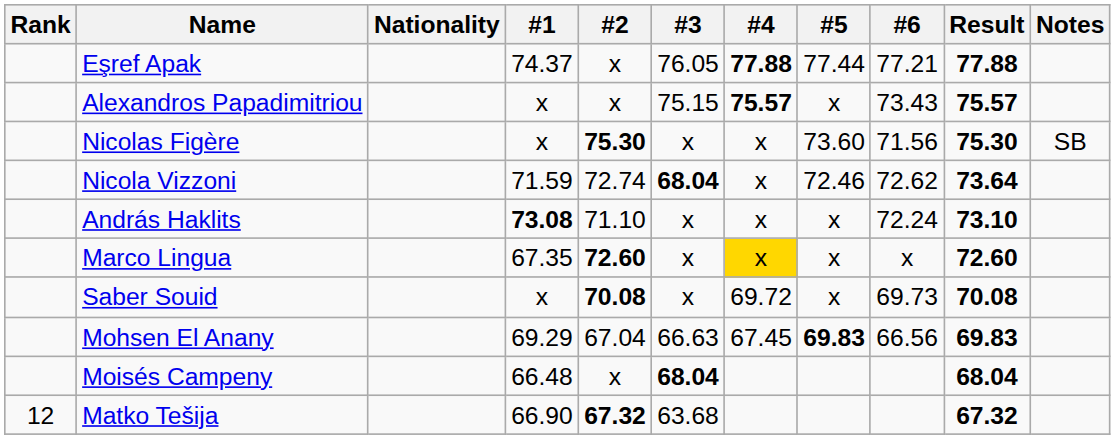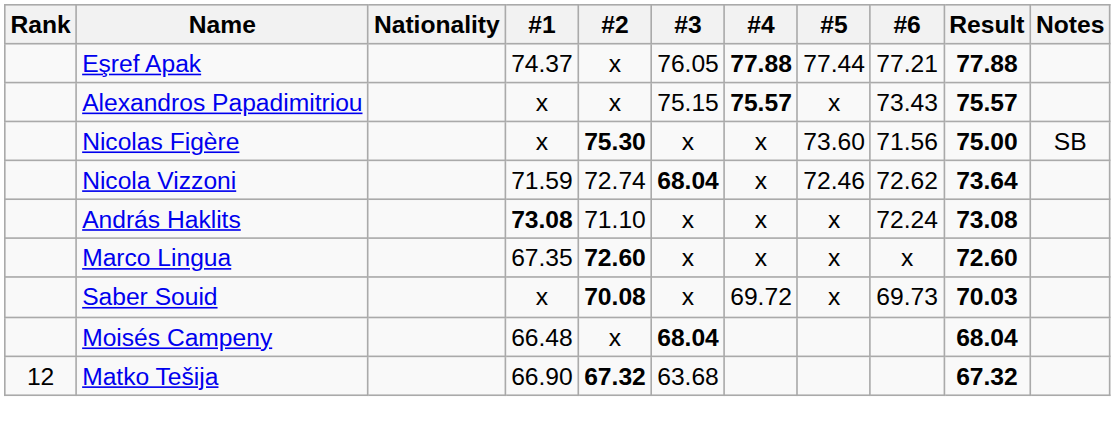 <table class="wikitable sortable" style="text-align:center;font-size:95%">
 <tr>
 <th>Rank</th>
 <th>Name</th>
 <th>Nationality</th>
 <th>#1</th>
 <th>#2</th>
 <th>#3</th>
 <th>#4</th>
 <th>#5</th>
 <th>#6</th>
 <th>Result</th>
 <th>Notes</th>
 </tr>
 <tr>
 <td></td>
 <td align=left><a href='#'>Eşref Apak</a></td>
 <td align=left></td>
 <td>74.37</td>
 <td>x</td>
 <td>76.05</td>
 <td><strong>77.88</strong></td>
 <td>77.44</td>
 <td>77.21</td>
 <td><strong>77.88</strong></td>
 <td></td>
 </tr>
 <tr>
 <td></td>
 <td align=left><a href='#'>Alexandros Papadimitriou</a></td>
 <td align=left></td>
 <td>x</td>
 <td>x</td>
 <td>75.15</td>
 <td><strong>75.57</strong></td>
 <td>x</td>
 <td>73.43</td>
 <td><strong>75.57</strong></td>
 <td></td>
 </tr>
 <tr>
 <td></td>
 <td align=left><a href='#'>Nicolas Figère</a></td>
 <td align=left></td>
 <td>x</td>
 <td><strong>75.30</strong></td>
 <td>x</td>
 <td>x</td>
 <td>73.60</td>
 <td>71.56</td>
-<td><strong>75.30</strong></td>
+<td><strong>75.00</strong></td>
 <td>SB</td>
 </tr>
 <tr>
 <td></td>
 <td align=left><a href='#'>Nicola Vizzoni</a></td>
 <td align=left></td>
 <td>71.59</td>
 <td>72.74</td>
 <td><strong>68.04</strong></td>
 <td>x</td>
 <td>72.46</td>
 <td>72.62</td>
 <td><strong>73.64</strong></td>
 <td></td>
 </tr>
 <tr>
 <td></td>
 <td align=left><a href='#'>András Haklits</a></td>
 <td align=left></td>
 <td><strong>73.08</strong></td>
 <td>71.10</td>
 <td>x</td>
 <td>x</td>
 <td>x</td>
 <td>72.24</td>
-<td><strong>73.10</strong></td>
+<td><strong>73.08</strong></td>
 <td></td>
 </tr>
 <tr>
 <td></td>
 <td align=left><a href='#'>Marco Lingua</a></td>
 <td align=left></td>
 <td>67.35</td>
 <td><strong>72.60</strong></td>
 <td>x</td>
-<td style="background: gold;">x</td>
+<td>x</td>
 <td>x</td>
 <td>x</td>
 <td><strong>72.60</strong></td>
 <td></td>
 </tr>
 <tr>
 <td></td>
 <td align=left><a href='#'>Saber Souid</a></td>
 <td align=left></td>
 <td>x</td>
 <td><strong>70.08</strong></td>
 <td>x</td>
 <td>69.72</td>
 <td>x</td>
 <td>69.73</td>
-<td><strong>70.08</strong></td>
-<td></td>
-</tr>
-<tr>
-<td></td>
-<td align=left><a href='#'>Mohsen El Anany</a></td>
-<td align=left></td>
-<td>69.29</td>
-<td>67.04</td>
-<td>66.63</td>
-<td>67.45</td>
-<td><strong>69.83</strong></td>
-<td>66.56</td>
-<td><strong>69.83</strong></td>
+<td><strong>70.03</strong></td>
 <td></td>
 </tr>
 <tr>
 <td></td>
 <td align=left><a href='#'>Moisés Campeny</a></td>
 <td align=left></td>
 <td>66.48</td>
 <td>x</td>
 <td><strong>68.04</strong></td>
 <td></td>
 <td></td>
 <td></td>
 <td><strong>68.04</strong></td>
 <td></td>
 </tr>
 <tr>
 <td>12</td>
 <td align=left><a href='#'>Matko Tešija</a></td>
 <td align=left></td>
 <td>66.90</td>
 <td><strong>67.32</strong></td>
 <td>63.68</td>
 <td></td>
 <td></td>
 <td></td>
 <td><strong>67.32</strong></td>
 <td></td>
 </tr>
 </table>
